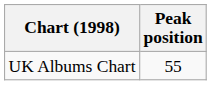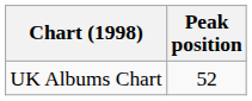 <table class="wikitable">
 <tr>
 <th>Chart (1998)</th>
 <th>Peak<br>position</th>
 </tr>
 <tr>
 <td>UK Albums Chart</td>
-<td align="center">55</td>
+<td align="center">52</td>
 </tr>
 </table>
